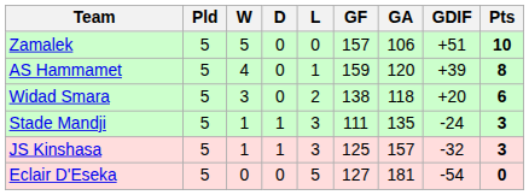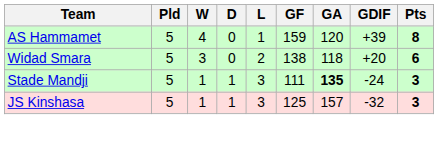 <table class=wikitable style="text-align:center" width=500>
 <tr>
 <th width=25%>Team</th>
 <th width=5%>Pld</th>
 <th width=5%>W</th>
 <th width=5%>D</th>
 <th width=5%>L</th>
 <th width=5%>GF</th>
 <th width=5%>GA</th>
 <th width=5%>GDIF</th>
 <th width=5%>Pts</th>
-</tr>
-<tr bgcolor=#ccffcc>
-<td align="left"> <a href='#'>Zamalek</a></td>
-<td>5</td>
-<td>5</td>
-<td>0</td>
-<td>0</td>
-<td>157</td>
-<td>106</td>
-<td>+51</td>
-<td><strong>10</strong></td>
 </tr>
 <tr bgcolor=#ccffcc>
 <td align="left"> <a href='#'>AS Hammamet</a></td>
 <td>5</td>
 <td>4</td>
 <td>0</td>
 <td>1</td>
 <td>159</td>
 <td>120</td>
 <td>+39</td>
 <td><strong>8</strong></td>
 </tr>
 <tr bgcolor=#ccffcc>
 <td align="left"> <a href='#'>Widad Smara</a></td>
 <td>5</td>
 <td>3</td>
 <td>0</td>
 <td>2</td>
 <td>138</td>
 <td>118</td>
 <td>+20</td>
 <td><strong>6</strong></td>
 </tr>
 <tr bgcolor=#ccffcc>
 <td align="left"> <a href='#'>Stade Mandji</a></td>
 <td>5</td>
 <td>1</td>
 <td>1</td>
 <td>3</td>
 <td>111</td>
-<td>135</td>
+<td><strong>135</strong></td>
 <td>-24</td>
 <td><strong>3</strong></td>
 </tr>
 <tr bgcolor=#ffdddd>
 <td align="left"> <a href='#'>JS Kinshasa</a></td>
 <td>5</td>
 <td>1</td>
 <td>1</td>
 <td>3</td>
 <td>125</td>
 <td>157</td>
 <td>-32</td>
 <td><strong>3</strong></td>
 </tr>
-<tr bgcolor=#ffdddd>
-<td align="left"> <a href='#'>Eclair D'Eseka</a></td>
-<td>5</td>
-<td>0</td>
-<td>0</td>
-<td>5</td>
-<td>127</td>
-<td>181</td>
-<td>-54</td>
-<td><strong>0</strong></td>
-</tr>
 </table>
